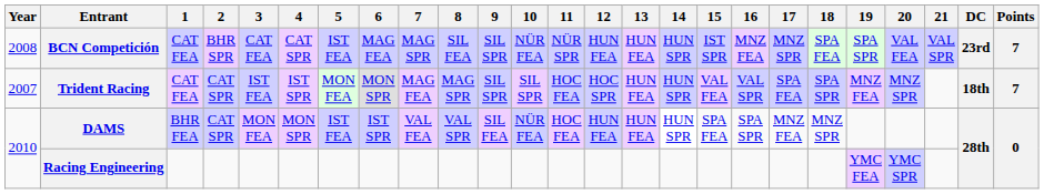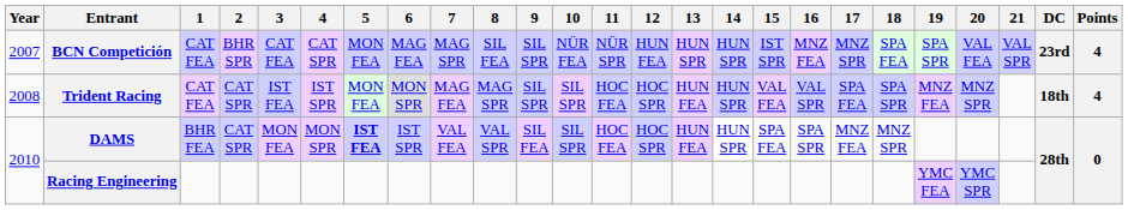 <table class="wikitable" style="text-align:center; font-size:85%">
 <tr>
 <th>Year</th>
 <th>Entrant</th>
 <th>1</th>
 <th>2</th>
 <th>3</th>
 <th>4</th>
 <th>5</th>
 <th>6</th>
 <th>7</th>
 <th>8</th>
 <th>9</th>
 <th>10</th>
 <th>11</th>
 <th>12</th>
 <th>13</th>
 <th>14</th>
 <th>15</th>
 <th>16</th>
 <th>17</th>
 <th>18</th>
 <th>19</th>
 <th>20</th>
 <th>21</th>
 <th>DC</th>
 <th>Points</th>
 </tr>
 <tr>
-<td><a href='#'>2008</a></td>
+<td><a href='#'>2007</a></td>
 <th nowrap><a href='#'>BCN Competición</a></th>
 <td style="background:#CFCFFF;"><a href='#'>CAT<br>FEA</a><br></td>
 <td style="background:#EFCFFF;"><a href='#'>BHR<br>SPR</a><br></td>
 <td style="background:#CFCFFF;"><a href='#'>CAT<br>FEA</a><br></td>
 <td style="background:#EFCFFF;"><a href='#'>CAT<br>SPR</a><br></td>
-<td style="background:#CFCFFF;"><a href='#'>IST<br>FEA</a><br></td>
+<td style="background:#CFCFFF;"><a href='#'>MON<br>FEA</a><br></td>
 <td style="background:#CFCFFF;"><a href='#'>MAG<br>FEA</a><br></td>
 <td style="background:#CFCFFF;"><a href='#'>MAG<br>SPR</a><br></td>
 <td style="background:#CFCFFF;"><a href='#'>SIL<br>FEA</a><br></td>
 <td style="background:#CFCFFF;"><a href='#'>SIL<br>SPR</a><br></td>
 <td style="background:#CFCFFF;"><a href='#'>NÜR<br>FEA</a><br></td>
 <td style="background:#CFCFFF;"><a href='#'>NÜR<br>SPR</a><br></td>
 <td style="background:#CFCFFF;"><a href='#'>HUN<br>FEA</a><br></td>
-<td style="background:#EFCFFF;"><a href='#'>HUN<br>FEA</a><br></td>
+<td style="background:#EFCFFF;"><a href='#'>HUN<br>SPR</a><br></td>
 <td style="background:#CFCFFF;"><a href='#'>HUN<br>SPR</a><br></td>
 <td style="background:#CFCFFF;"><a href='#'>IST<br>SPR</a><br></td>
 <td style="background:#EFCFFF;"><a href='#'>MNZ<br>FEA</a><br></td>
 <td style="background:#CFCFFF;"><a href='#'>MNZ<br>SPR</a><br></td>
 <td style="background:#DFFFDF;"><a href='#'>SPA<br>FEA</a><br></td>
 <td style="background:#DFFFDF;"><a href='#'>SPA<br>SPR</a><br></td>
 <td style="background:#CFCFFF;"><a href='#'>VAL<br>FEA</a><br></td>
 <td style="background:#CFCFFF;"><a href='#'>VAL<br>SPR</a><br></td>
 <th>23rd</th>
-<th>7</th>
+<th>4</th>
 </tr>
 <tr>
-<td><a href='#'>2007</a></td>
+<td><a href='#'>2008</a></td>
 <th nowrap><a href='#'>Trident Racing</a></th>
 <td style="background:#EFCFFF;"><a href='#'>CAT<br>FEA</a><br></td>
 <td style="background:#CFCFFF;"><a href='#'>CAT<br>SPR</a><br></td>
 <td style="background:#CFCFFF;"><a href='#'>IST<br>FEA</a><br></td>
 <td style="background:#EFCFFF;"><a href='#'>IST<br>SPR</a><br></td>
 <td style="background:#DFFFDF;"><a href='#'>MON<br>FEA</a><br></td>
 <td style="background:#DFDFDF;"><a href='#'>MON<br>SPR</a><br></td>
 <td style="background:#EFCFFF;"><a href='#'>MAG<br>FEA</a><br></td>
 <td style="background:#CFCFFF;"><a href='#'>MAG<br>SPR</a><br></td>
 <td style="background:#CFCFFF;"><a href='#'>SIL<br>SPR</a><br></td>
 <td style="background:#EFCFFF;"><a href='#'>SIL<br>SPR</a><br></td>
 <td style="background:#CFCFFF;"><a href='#'>HOC<br>FEA</a><br></td>
 <td style="background:#CFCFFF;"><a href='#'>HOC<br>SPR</a><br></td>
 <td style="background:#EFCFFF;"><a href='#'>HUN<br>FEA</a><br></td>
 <td style="background:#CFCFFF;"><a href='#'>HUN<br>SPR</a><br></td>
 <td style="background:#EFCFFF;"><a href='#'>VAL<br>FEA</a><br></td>
 <td style="background:#CFCFFF;"><a href='#'>VAL<br>SPR</a><br></td>
 <td style="background:#CFCFFF;"><a href='#'>SPA<br>FEA</a><br></td>
 <td style="background:#CFCFFF;"><a href='#'>SPA<br>SPR</a><br></td>
 <td style="background:#EFCFFF;"><a href='#'>MNZ<br>FEA</a><br></td>
 <td style="background:#CFCFFF;"><a href='#'>MNZ<br>SPR</a><br></td>
 <td></td>
 <th>18th</th>
-<th>7</th>
+<th>4</th>
 </tr>
 <tr>
 <td rowspan=2><a href='#'>2010</a></td>
 <th><a href='#'>DAMS</a></th>
 <td style="background:#CFCFFF;"><a href='#'>BHR<br>FEA</a><br></td>
 <td style="background:#CFCFFF;"><a href='#'>CAT<br>SPR</a><br></td>
 <td style="background:#EFCFFF;"><a href='#'>MON<br>FEA</a><br></td>
 <td style="background:#EFCFFF;"><a href='#'>MON<br>SPR</a><br></td>
-<td style="background:#CFCFFF;"><a href='#'>IST<br>FEA</a><br></td>
+<td style="background:#CFCFFF;"><strong><a href='#'>IST<br>FEA</a><br></strong></td>
 <td style="background:#CFCFFF;"><a href='#'>IST<br>SPR</a><br></td>
 <td style="background:#EFCFFF;"><a href='#'>VAL<br>FEA</a><br></td>
 <td style="background:#CFCFFF;"><a href='#'>VAL<br>SPR</a><br></td>
 <td style="background:#EFCFFF;"><a href='#'>SIL<br>FEA</a><br></td>
-<td style="background:#CFCFFF;"><a href='#'>NÜR<br>FEA</a><br></td>
+<td style="background:#CFCFFF;"><a href='#'>SIL<br>SPR</a><br></td>
 <td style="background:#EFCFFF;"><a href='#'>HOC<br>FEA</a><br></td>
-<td style="background:#CFCFFF;"><a href='#'>HUN<br>FEA</a><br></td>
+<td style="background:#CFCFFF;"><a href='#'>HOC<br>SPR</a><br></td>
 <td style="background:#EFCFFF;"><a href='#'>HUN<br>FEA</a><br></td>
 <td style="background:#FFFFFF;"><a href='#'>HUN<br>SPR</a><br></td>
 <td><a href='#'>SPA<br>FEA</a></td>
 <td><a href='#'>SPA<br>SPR</a></td>
 <td><a href='#'>MNZ<br>FEA</a></td>
 <td><a href='#'>MNZ<br>SPR</a></td>
 <td></td>
 <td></td>
 <td></td>
 <th rowspan=2>28th</th>
 <th rowspan=2>0</th>
 </tr>
 <tr>
 <th nowrap><a href='#'>Racing Engineering</a></th>
 <td></td>
 <td></td>
 <td></td>
 <td></td>
 <td></td>
 <td></td>
 <td></td>
 <td></td>
 <td></td>
 <td></td>
 <td></td>
 <td></td>
 <td></td>
 <td></td>
 <td></td>
 <td></td>
 <td></td>
 <td></td>
 <td style="background:#EFCFFF;"><a href='#'>YMC<br>FEA</a><br></td>
 <td style="background:#CFCFFF;"><a href='#'>YMC<br>SPR</a><br></td>
 <td></td>
 </tr>
 </table>
